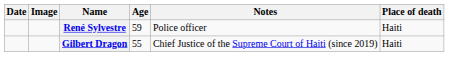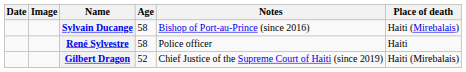 <table class="wikitable sortable plainrowheaders">
 <tr valign=bottom>
 <th scope="col">Date</th>
 <th scope="col">Image</th>
 <th scope="col">Name</th>
 <th scope="col">Age</th>
 <th scope="col">Notes</th>
 <th scope="col">Place of death</th>
 </tr>
 <tr>
 <td></td>
 <td></td>
+<th scope="row"><a href='#'>Sylvain Ducange</a></th>
+<td>58</td>
+<td><a href='#'>Bishop of Port-au-Prince</a> (since 2016)</td>
+<td>Haiti (<a href='#'>Mirebalais</a>)</td>
+</tr>
+<tr>
+<td></td>
+<td></td>
 <th scope="row"><a href='#'>René Sylvestre</a></th>
-<td>59</td>
+<td>58</td>
 <td>Police officer</td>
 <td>Haiti</td>
 </tr>
 <tr>
 <td></td>
 <td></td>
 <th scope="row"><a href='#'>Gilbert Dragon</a></th>
-<td>55</td>
+<td>52</td>
 <td>Chief Justice of the <a href='#'>Supreme Court of Haiti</a> (since 2019)</td>
-<td>Haiti</td>
+<td>Haiti (Mirebalais)</td>
 </tr>
 </table>
